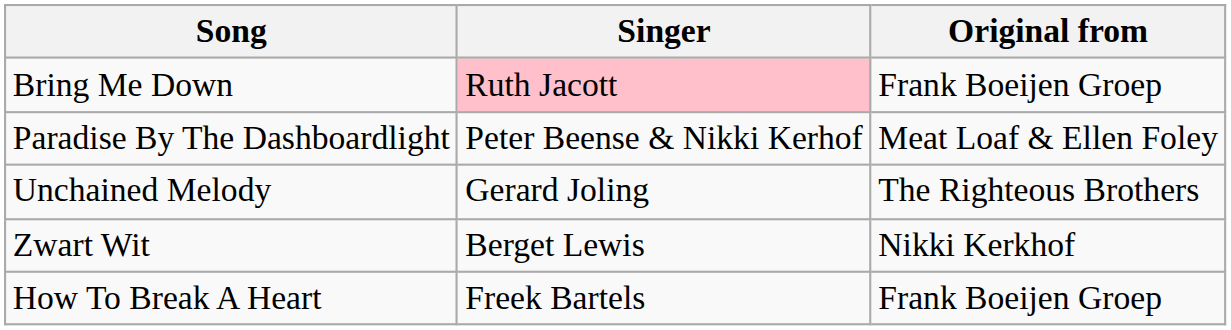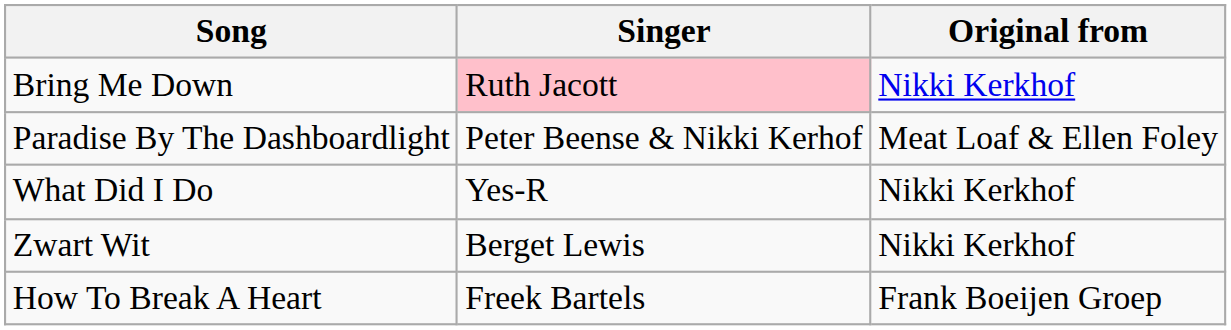 <table class="wikitable">
 <tr>
 <th>Song</th>
 <th>Singer</th>
 <th>Original from</th>
 </tr>
 <tr>
 <td>Bring Me Down</td>
 <td style="background: pink;">Ruth Jacott</td>
-<td>Frank Boeijen Groep</td>
+<td><a href='#'>Nikki Kerkhof</a></td>
 </tr>
 <tr>
 <td>Paradise By The Dashboardlight</td>
 <td>Peter Beense & Nikki Kerhof</td>
 <td>Meat Loaf & Ellen Foley</td>
 </tr>
 <tr>
-<td>Unchained Melody</td>
-<td>Gerard Joling</td>
-<td>The Righteous Brothers</td>
+<td>What Did I Do</td>
+<td>Yes-R</td>
+<td>Nikki Kerkhof</td>
 </tr>
 <tr>
 <td>Zwart Wit</td>
 <td>Berget Lewis</td>
 <td>Nikki Kerkhof</td>
 </tr>
 <tr>
 <td>How To Break A Heart</td>
 <td>Freek Bartels</td>
 <td>Frank Boeijen Groep</td>
 </tr>
 </table>
